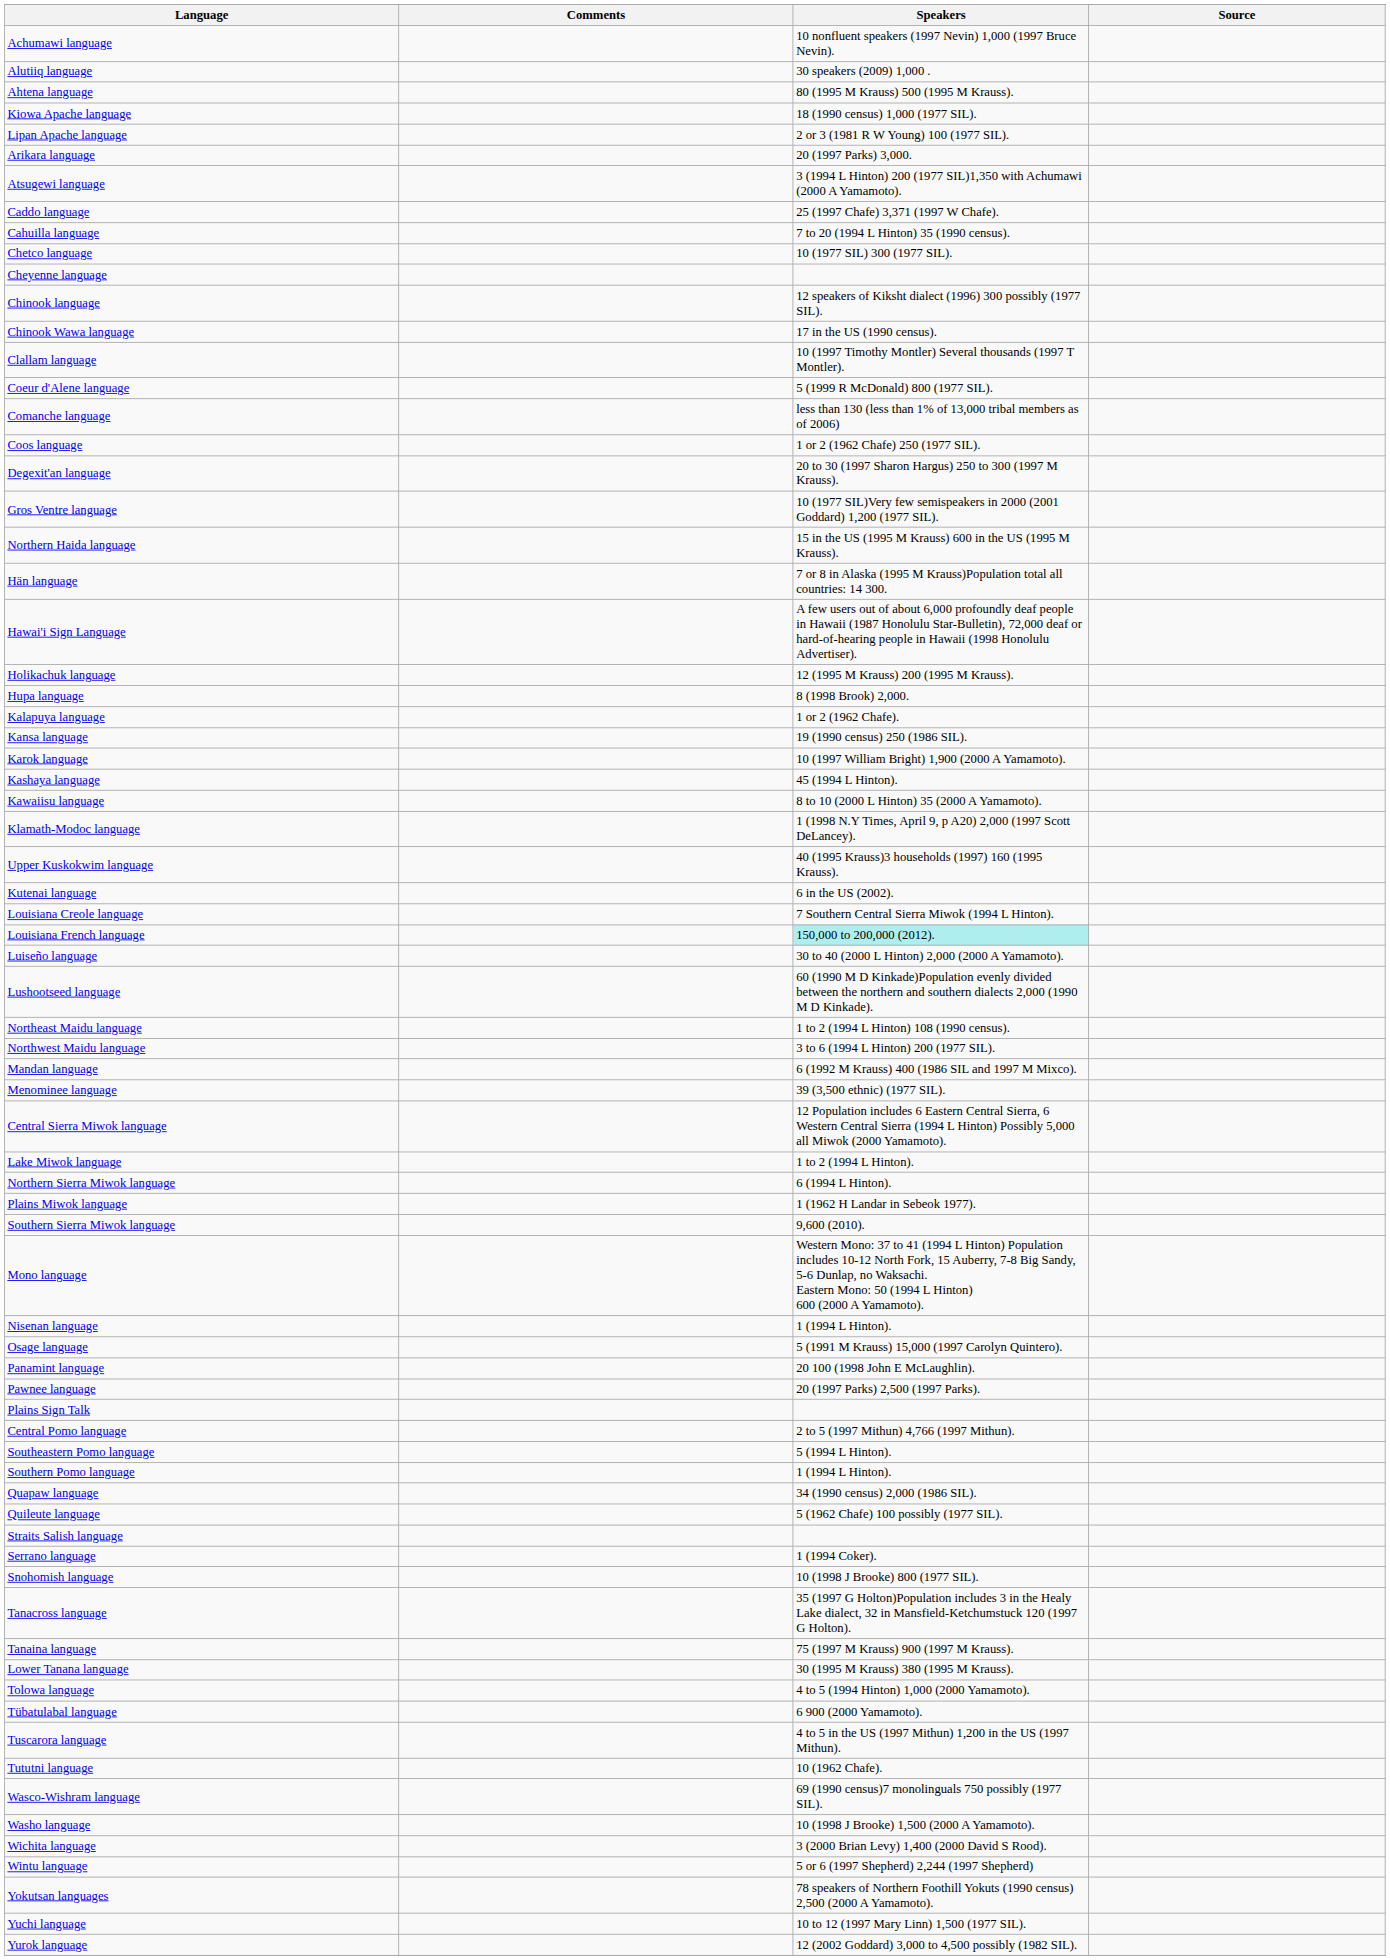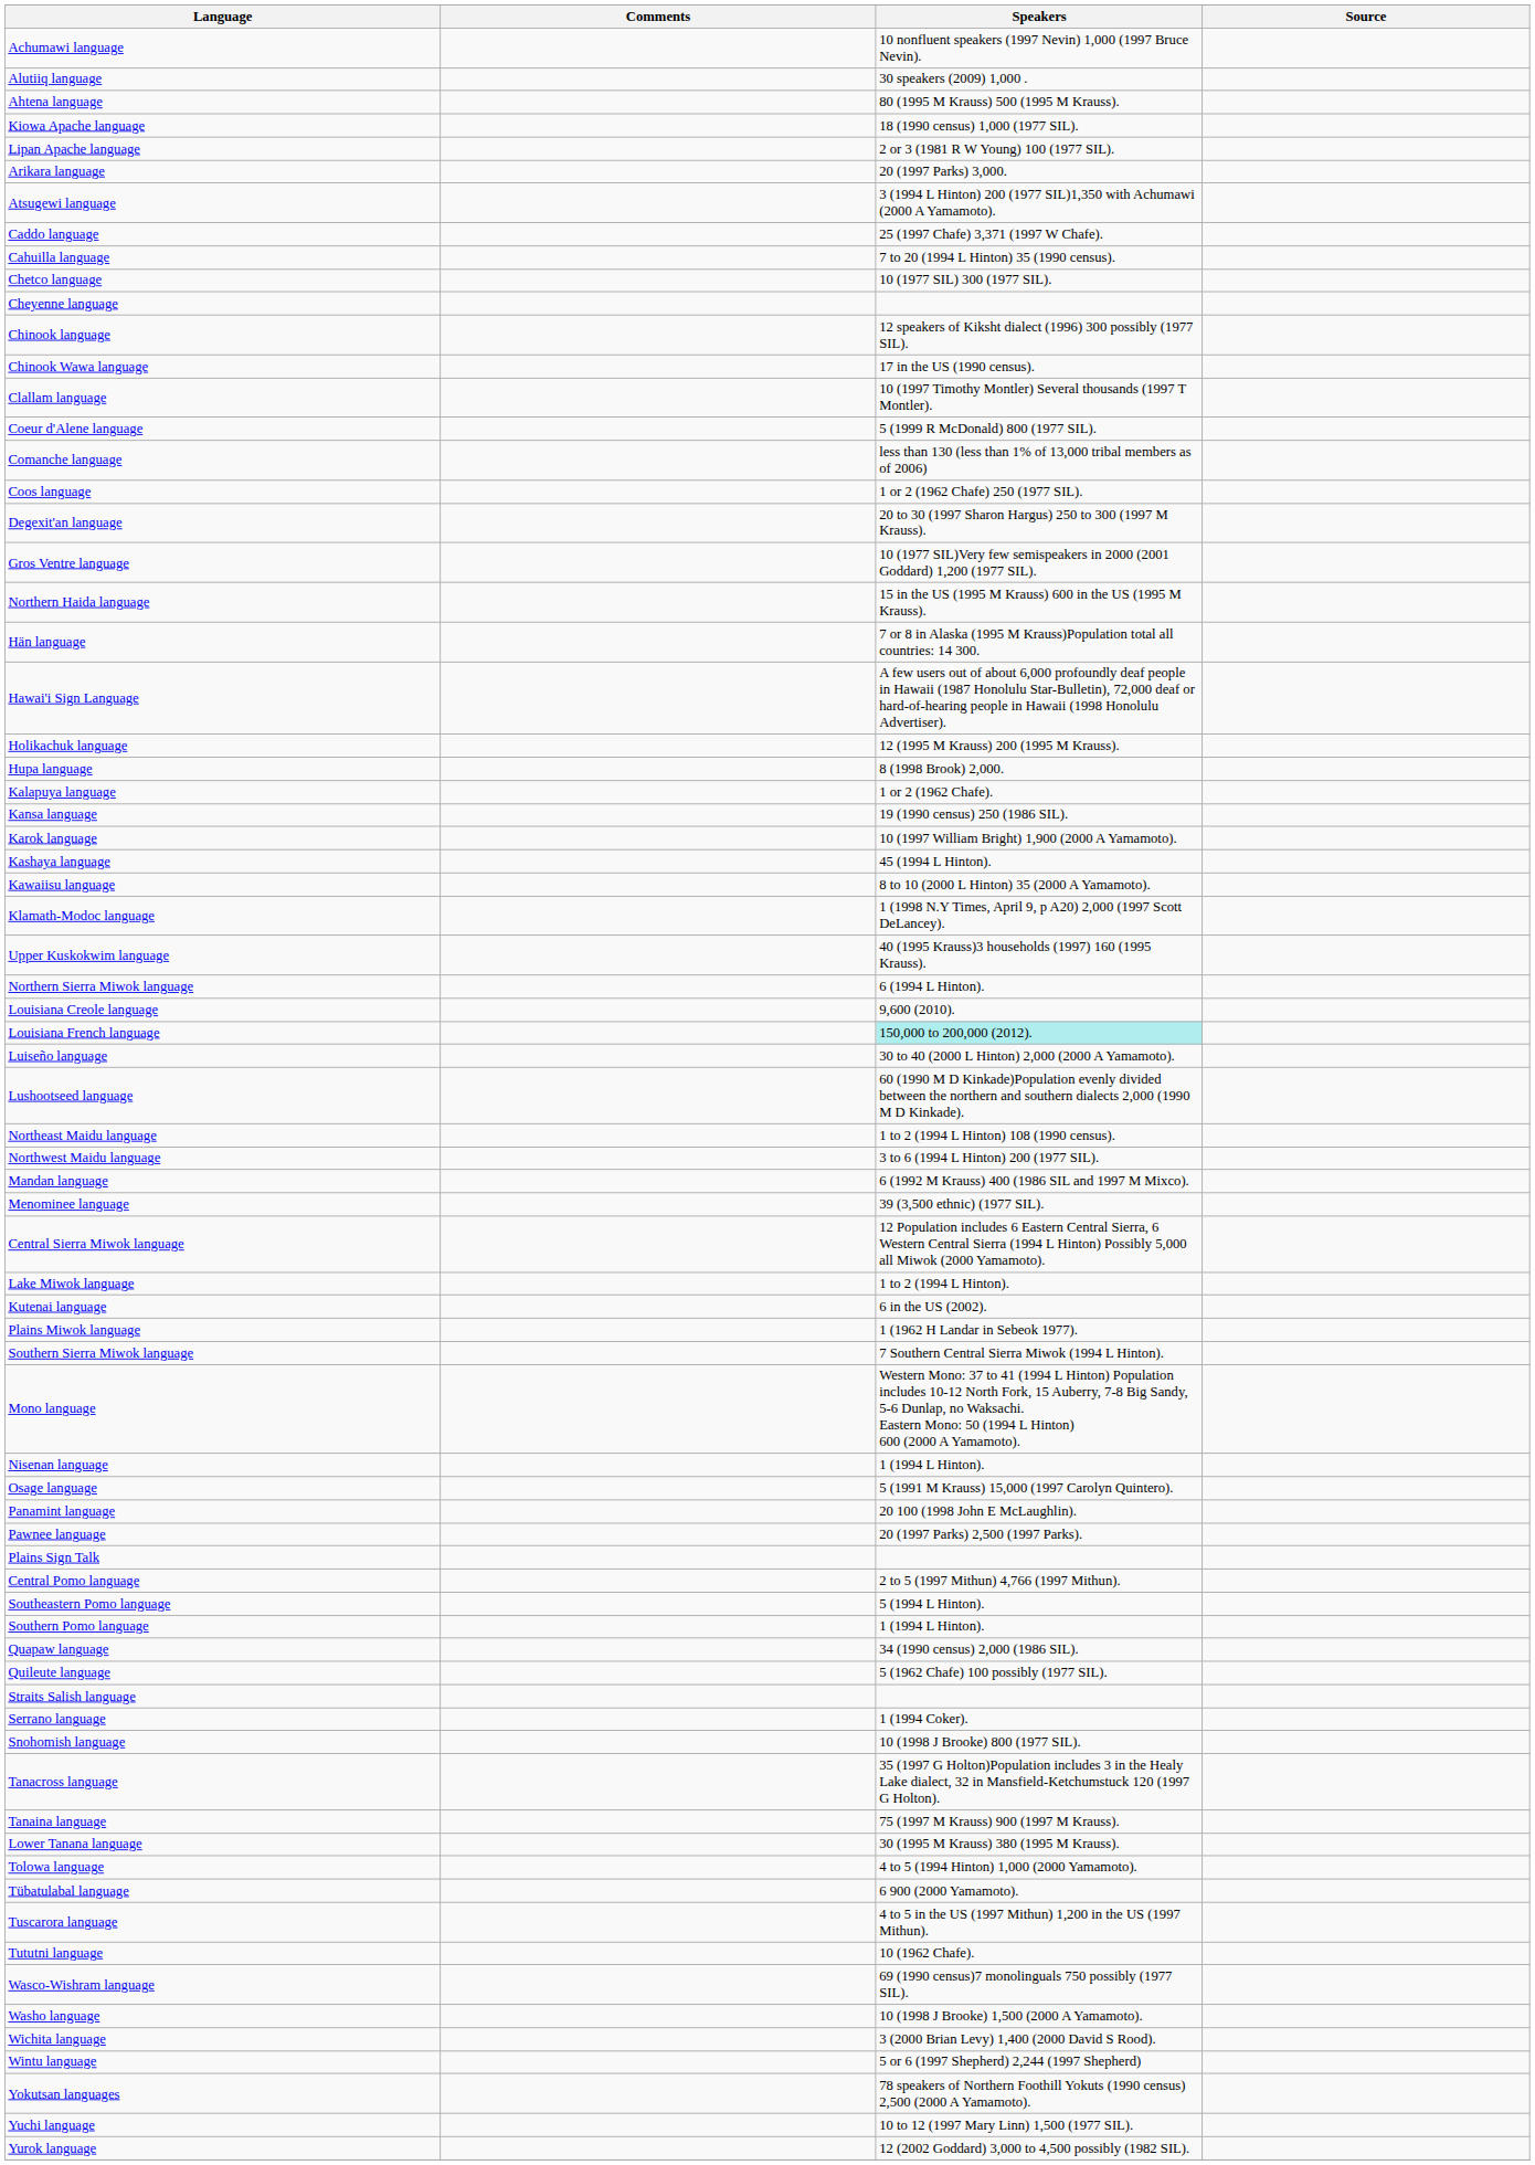 <table class="wikitable" align="center" style="font-size:90%">
 <tr>
 </tr>
 <tr>
 <th width="20%">Language</th>
 <th width="20%">Comments</th>
 <th width="15%">Speakers</th>
 <th width="15%">Source</th>
 </tr>
 <tr>
 <td><a href='#'>Achumawi language</a></td>
 <td></td>
 <td>10 nonfluent speakers (1997 Nevin) 1,000 (1997 Bruce Nevin).</td>
 <td></td>
 </tr>
 <tr>
 <td><a href='#'>Alutiiq language</a></td>
 <td></td>
 <td>30  speakers (2009) 1,000 .</td>
 <td></td>
 </tr>
 <tr>
 <td><a href='#'>Ahtena language</a></td>
 <td></td>
 <td>80 (1995 M Krauss) 500 (1995 M Krauss).</td>
 <td></td>
 </tr>
 <tr>
 <td><a href='#'>Kiowa Apache language</a></td>
 <td></td>
 <td>18 (1990 census) 1,000 (1977 SIL).</td>
 <td></td>
 </tr>
 <tr>
 <td><a href='#'>Lipan Apache language</a></td>
 <td></td>
 <td>2 or 3 (1981 R W Young) 100 (1977 SIL).</td>
 <td></td>
 </tr>
 <tr>
 <td><a href='#'>Arikara language</a></td>
 <td></td>
 <td>20 (1997 Parks) 3,000.</td>
 <td></td>
 </tr>
 <tr>
 <td><a href='#'>Atsugewi language</a></td>
 <td></td>
 <td>3 (1994 L Hinton) 200 (1977 SIL)1,350 with Achumawi (2000 A Yamamoto).</td>
 <td></td>
 </tr>
 <tr>
 <td><a href='#'>Caddo language</a></td>
 <td></td>
 <td>25 (1997 Chafe) 3,371 (1997 W Chafe).</td>
 <td></td>
 </tr>
 <tr>
 <td><a href='#'>Cahuilla language</a></td>
 <td></td>
 <td>7 to 20 (1994 L Hinton) 35 (1990 census).</td>
 <td></td>
 </tr>
 <tr>
 <td><a href='#'>Chetco language</a></td>
 <td></td>
 <td>10 (1977 SIL) 300 (1977 SIL).</td>
 <td></td>
 </tr>
 <tr>
 <td><a href='#'>Cheyenne language</a></td>
 <td></td>
 <td></td>
 <td></td>
 </tr>
 <tr>
 <td><a href='#'>Chinook language</a></td>
 <td></td>
 <td>12 speakers of Kiksht dialect (1996) 300 possibly (1977 SIL).</td>
 <td></td>
 </tr>
 <tr>
 <td><a href='#'>Chinook Wawa language</a></td>
 <td></td>
 <td>17 in the US (1990 census).</td>
 <td></td>
 </tr>
 <tr>
 <td><a href='#'>Clallam language</a></td>
 <td></td>
 <td>10 (1997 Timothy Montler) Several thousands (1997 T Montler).</td>
 <td></td>
 </tr>
 <tr>
 <td><a href='#'>Coeur d'Alene language</a></td>
 <td></td>
 <td>5 (1999 R McDonald) 800 (1977 SIL).</td>
 <td></td>
 </tr>
 <tr>
 <td><a href='#'>Comanche language</a></td>
 <td></td>
 <td>less than 130 (less than 1% of 13,000 tribal members as of 2006)</td>
 <td></td>
 </tr>
 <tr>
 <td><a href='#'>Coos language</a></td>
 <td></td>
 <td>1 or 2 (1962 Chafe) 250 (1977 SIL).</td>
 <td></td>
 </tr>
 <tr>
 <td><a href='#'>Degexit'an language</a></td>
 <td></td>
 <td>20 to 30 (1997 Sharon Hargus) 250 to 300 (1997 M Krauss).</td>
 <td></td>
 </tr>
 <tr>
 <td><a href='#'>Gros Ventre language</a></td>
 <td></td>
 <td>10 (1977 SIL)Very few semispeakers in 2000 (2001 Goddard) 1,200 (1977 SIL).</td>
 <td></td>
 </tr>
 <tr>
 <td><a href='#'>Northern Haida language</a></td>
 <td></td>
 <td>15 in the US (1995 M Krauss) 600 in the US (1995 M Krauss).</td>
 <td></td>
 </tr>
 <tr>
 <td><a href='#'>Hän language</a></td>
 <td></td>
 <td>7 or 8 in Alaska (1995 M Krauss)Population total all countries: 14  300.</td>
 <td></td>
 </tr>
 <tr>
 <td><a href='#'>Hawai'i Sign Language</a></td>
 <td></td>
 <td>A few users out of about 6,000 profoundly deaf people in Hawaii (1987 Honolulu Star-Bulletin), 72,000 deaf or hard-of-hearing people in Hawaii (1998 Honolulu Advertiser).</td>
 <td></td>
 </tr>
 <tr>
 <td><a href='#'>Holikachuk language</a></td>
 <td></td>
 <td>12 (1995 M Krauss) 200 (1995 M Krauss).</td>
 <td></td>
 </tr>
 <tr>
 <td><a href='#'>Hupa language</a></td>
 <td></td>
 <td>8 (1998 Brook) 2,000.</td>
 <td></td>
 </tr>
 <tr>
 <td><a href='#'>Kalapuya language</a></td>
 <td></td>
 <td>1 or 2 (1962 Chafe).</td>
 <td></td>
 </tr>
 <tr>
 <td><a href='#'>Kansa language</a></td>
 <td></td>
 <td>19 (1990 census) 250 (1986 SIL).</td>
 <td></td>
 </tr>
 <tr>
 <td><a href='#'>Karok language</a></td>
 <td></td>
 <td>10 (1997 William Bright) 1,900 (2000 A Yamamoto).</td>
 <td></td>
 </tr>
 <tr>
 <td><a href='#'>Kashaya language</a></td>
 <td></td>
 <td>45 (1994 L Hinton).</td>
 <td></td>
 </tr>
 <tr>
 <td><a href='#'>Kawaiisu language</a></td>
 <td></td>
 <td>8 to 10 (2000 L Hinton) 35 (2000 A Yamamoto).</td>
 <td></td>
 </tr>
 <tr>
 <td><a href='#'>Klamath-Modoc language</a></td>
 <td></td>
 <td>1 (1998 N.Y Times, April 9, p A20) 2,000 (1997 Scott DeLancey).</td>
 <td></td>
 </tr>
 <tr>
 <td><a href='#'>Upper Kuskokwim language</a></td>
 <td></td>
 <td>40 (1995 Krauss)3 households (1997) 160 (1995 Krauss).</td>
 <td></td>
 </tr>
 <tr>
-<td><a href='#'>Kutenai language</a></td>
+<td><a href='#'>Northern Sierra Miwok language</a></td>
 <td></td>
-<td>6 in the US (2002).</td>
+<td>6 (1994 L Hinton).</td>
 <td></td>
 </tr>
 <tr>
 <td><a href='#'>Louisiana Creole language</a></td>
 <td></td>
-<td>7 Southern Central Sierra Miwok (1994 L Hinton).</td>
+<td>9,600 (2010).</td>
 <td></td>
 </tr>
 <tr>
 <td><a href='#'>Louisiana French language</a></td>
 <td></td>
 <td style="background: paleturquoise;">150,000 to 200,000 (2012).</td>
 <td></td>
 </tr>
 <tr>
 <td><a href='#'>Luiseño language</a></td>
 <td></td>
 <td>30 to 40 (2000 L Hinton) 2,000 (2000 A Yamamoto).</td>
 <td></td>
 </tr>
 <tr>
 <td><a href='#'>Lushootseed language</a></td>
 <td></td>
 <td>60 (1990 M D Kinkade)Population evenly divided between the northern and southern dialects  2,000 (1990 M D Kinkade).</td>
 <td></td>
 </tr>
 <tr>
 <td><a href='#'>Northeast Maidu language</a></td>
 <td></td>
 <td>1 to 2 (1994 L Hinton) 108 (1990 census).</td>
 <td></td>
 </tr>
 <tr>
 <td><a href='#'>Northwest Maidu language</a></td>
 <td></td>
 <td>3 to 6 (1994 L Hinton) 200 (1977 SIL).</td>
 <td></td>
 </tr>
 <tr>
 <td><a href='#'>Mandan language</a></td>
 <td></td>
 <td>6 (1992 M Krauss) 400 (1986 SIL and 1997 M Mixco).</td>
 <td></td>
 </tr>
 <tr>
 <td><a href='#'>Menominee language</a></td>
 <td></td>
 <td>39  (3,500 ethnic) (1977 SIL).</td>
 <td></td>
 </tr>
 <tr>
 <td><a href='#'>Central Sierra Miwok language</a></td>
 <td></td>
 <td>12 Population includes 6 Eastern Central Sierra, 6 Western Central Sierra (1994 L Hinton) Possibly 5,000 all Miwok (2000 Yamamoto).</td>
 <td></td>
 </tr>
 <tr>
 <td><a href='#'>Lake Miwok language</a></td>
 <td></td>
 <td>1 to 2 (1994 L Hinton).</td>
 <td></td>
 </tr>
 <tr>
-<td><a href='#'>Northern Sierra Miwok language</a></td>
+<td><a href='#'>Kutenai language</a></td>
 <td></td>
-<td>6 (1994 L Hinton).</td>
+<td>6 in the US (2002).</td>
 <td></td>
 </tr>
 <tr>
 <td><a href='#'>Plains Miwok language</a></td>
 <td></td>
 <td>1 (1962 H Landar in Sebeok 1977).</td>
 <td></td>
 </tr>
 <tr>
 <td><a href='#'>Southern Sierra Miwok language</a></td>
 <td></td>
-<td>9,600 (2010).</td>
+<td>7 Southern Central Sierra Miwok (1994 L Hinton).</td>
 <td></td>
 </tr>
 <tr>
 <td><a href='#'>Mono language</a></td>
 <td></td>
 <td>Western Mono: 37 to 41 (1994 L Hinton) Population includes 10-12 North Fork, 15 Auberry, 7-8 Big Sandy, 5-6 Dunlap, no Waksachi.<br> Eastern Mono: 50 (1994 L Hinton)<br>600 (2000 A Yamamoto).</td>
 <td></td>
 </tr>
 <tr>
 <td><a href='#'>Nisenan language</a></td>
 <td></td>
 <td>1 (1994 L Hinton).</td>
 <td></td>
 </tr>
 <tr>
 <td><a href='#'>Osage language</a></td>
 <td></td>
 <td>5 (1991 M Krauss) 15,000 (1997 Carolyn Quintero).</td>
 <td></td>
 </tr>
 <tr>
 <td><a href='#'>Panamint language</a></td>
 <td></td>
 <td>20  100 (1998 John E McLaughlin).</td>
 <td></td>
 </tr>
 <tr>
 <td><a href='#'>Pawnee language</a></td>
 <td></td>
 <td>20 (1997 Parks) 2,500 (1997 Parks).</td>
 <td></td>
 </tr>
 <tr>
 <td><a href='#'>Plains Sign Talk</a></td>
 <td></td>
 <td></td>
 <td></td>
 </tr>
 <tr>
 <td><a href='#'>Central Pomo language</a></td>
 <td></td>
 <td>2 to 5 (1997 Mithun) 4,766 (1997 Mithun).</td>
 <td></td>
 </tr>
 <tr>
 <td><a href='#'>Southeastern Pomo language</a></td>
 <td></td>
 <td>5 (1994 L Hinton).</td>
 <td></td>
 </tr>
 <tr>
 <td><a href='#'>Southern Pomo language</a></td>
 <td></td>
 <td>1 (1994 L Hinton).</td>
 <td></td>
 </tr>
 <tr>
 <td><a href='#'>Quapaw language</a></td>
 <td></td>
 <td>34 (1990 census) 2,000 (1986 SIL).</td>
 <td></td>
 </tr>
 <tr>
 <td><a href='#'>Quileute language</a></td>
 <td></td>
 <td>5 (1962 Chafe) 100 possibly (1977 SIL).</td>
 <td></td>
 </tr>
 <tr>
 <td><a href='#'>Straits Salish language</a></td>
 <td></td>
 <td></td>
 <td></td>
 </tr>
 <tr>
 <td><a href='#'>Serrano language</a></td>
 <td></td>
 <td>1 (1994 Coker).</td>
 <td></td>
 </tr>
 <tr>
 <td><a href='#'>Snohomish language</a></td>
 <td></td>
 <td>10 (1998 J Brooke) 800 (1977 SIL).</td>
 <td></td>
 </tr>
 <tr>
 <td><a href='#'>Tanacross language</a></td>
 <td></td>
 <td>35 (1997 G Holton)Population includes 3 in the Healy Lake dialect, 32 in Mansfield-Ketchumstuck  120 (1997 G Holton).</td>
 <td></td>
 </tr>
 <tr>
 <td><a href='#'>Tanaina language</a></td>
 <td></td>
 <td>75 (1997 M Krauss) 900 (1997 M Krauss).</td>
 <td></td>
 </tr>
 <tr>
 <td><a href='#'>Lower Tanana language</a></td>
 <td></td>
 <td>30 (1995 M Krauss) 380 (1995 M Krauss).</td>
 <td></td>
 </tr>
 <tr>
 <td><a href='#'>Tolowa language</a></td>
 <td></td>
 <td>4 to 5 (1994 Hinton) 1,000 (2000 Yamamoto).</td>
 <td></td>
 </tr>
 <tr>
 <td><a href='#'>Tübatulabal language</a></td>
 <td></td>
 <td>6  900 (2000 Yamamoto).</td>
 <td></td>
 </tr>
 <tr>
 <td><a href='#'>Tuscarora language</a></td>
 <td></td>
 <td>4 to 5 in the US (1997 Mithun) 1,200 in the US (1997 Mithun).</td>
 <td></td>
 </tr>
 <tr>
 <td><a href='#'>Tututni language</a></td>
 <td></td>
 <td>10 (1962 Chafe).</td>
 <td></td>
 </tr>
 <tr>
 <td><a href='#'>Wasco-Wishram language</a></td>
 <td></td>
 <td>69 (1990 census)7 monolinguals  750 possibly (1977 SIL).</td>
 <td></td>
 </tr>
 <tr>
 <td><a href='#'>Washo language</a></td>
 <td></td>
 <td>10 (1998 J Brooke) 1,500 (2000 A Yamamoto).</td>
 <td></td>
 </tr>
 <tr>
 <td><a href='#'>Wichita language</a></td>
 <td></td>
 <td>3 (2000 Brian Levy) 1,400 (2000 David S Rood).</td>
 <td></td>
 </tr>
 <tr>
 <td><a href='#'>Wintu language</a></td>
 <td></td>
 <td>5 or 6 (1997 Shepherd) 2,244 (1997 Shepherd)</td>
 <td></td>
 </tr>
 <tr>
 <td><a href='#'>Yokutsan languages</a></td>
 <td></td>
 <td>78 speakers of Northern Foothill Yokuts (1990 census) 2,500 (2000 A Yamamoto).</td>
 <td></td>
 </tr>
 <tr>
 <td><a href='#'>Yuchi language</a></td>
 <td></td>
 <td>10 to 12 (1997 Mary Linn) 1,500 (1977 SIL).</td>
 <td></td>
 </tr>
 <tr>
 <td><a href='#'>Yurok language</a></td>
 <td></td>
 <td>12 (2002 Goddard) 3,000 to 4,500 possibly (1982 SIL).</td>
 <td></td>
 </tr>
 <tr>
 </tr>
 </table>
